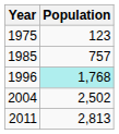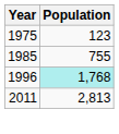 <table class="wikitable">
 <tr>
 <th>Year</th>
 <th>Population</th>
 </tr>
 <tr align="right">
 <td>1975</td>
 <td>123</td>
 </tr>
 <tr align="right">
 <td>1985</td>
-<td>757</td>
+<td>755</td>
 </tr>
 <tr align="right">
 <td>1996</td>
 <td style="background: paleturquoise;">1,768</td>
 </tr>
 <tr align="right">
-<td>2004</td>
-<td>2,502</td>
-</tr>
-<tr align="right">
 <td>2011</td>
 <td>2,813</td>
 </tr>
 </table>
